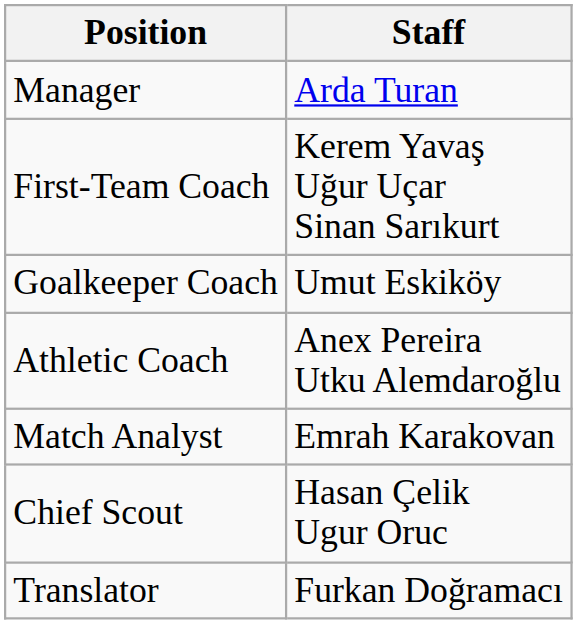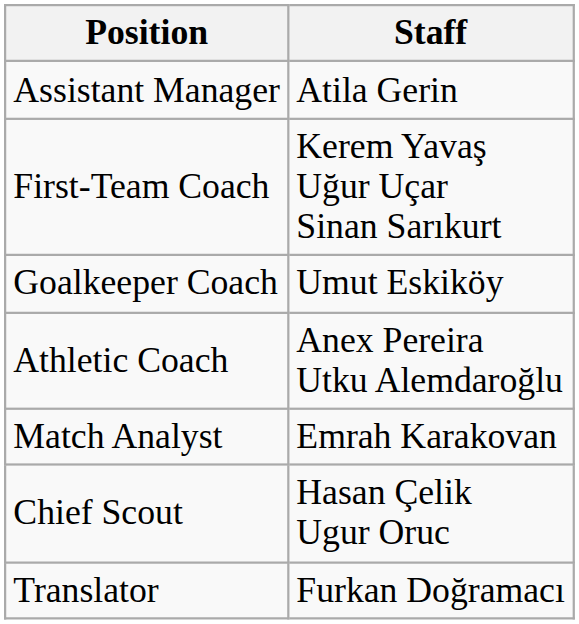 <table class="wikitable sortable" style="text-align: left">
 <tr>
 <th>Position</th>
 <th>Staff</th>
 </tr>
 <tr>
-<td style="text-align:left">Manager</td>
-<td> <a href='#'>Arda Turan</a></td>
+<td style="text-align:left">Assistant Manager</td>
+<td> Atila Gerin</td>
 </tr>
 <tr>
 <td style="text-align:left">First-Team Coach</td>
 <td> Kerem Yavaş <br>  Uğur Uçar <br>  Sinan Sarıkurt</td>
 </tr>
 <tr>
 <td style="text-align:left">Goalkeeper Coach</td>
 <td> Umut Eskiköy</td>
 </tr>
 <tr>
 <td style="text-align:left">Athletic Coach</td>
 <td> Anex Pereira <br>  Utku Alemdaroğlu</td>
 </tr>
 <tr>
 <td style="text-align:left">Match Analyst</td>
 <td> Emrah Karakovan</td>
 </tr>
 <tr>
 <td style="text-align:left">Chief Scout</td>
 <td> Hasan Çelik <br>  Ugur Oruc</td>
 </tr>
 <tr>
 <td style="text-align:left">Translator</td>
 <td> Furkan Doğramacı</td>
 </tr>
 </table>
